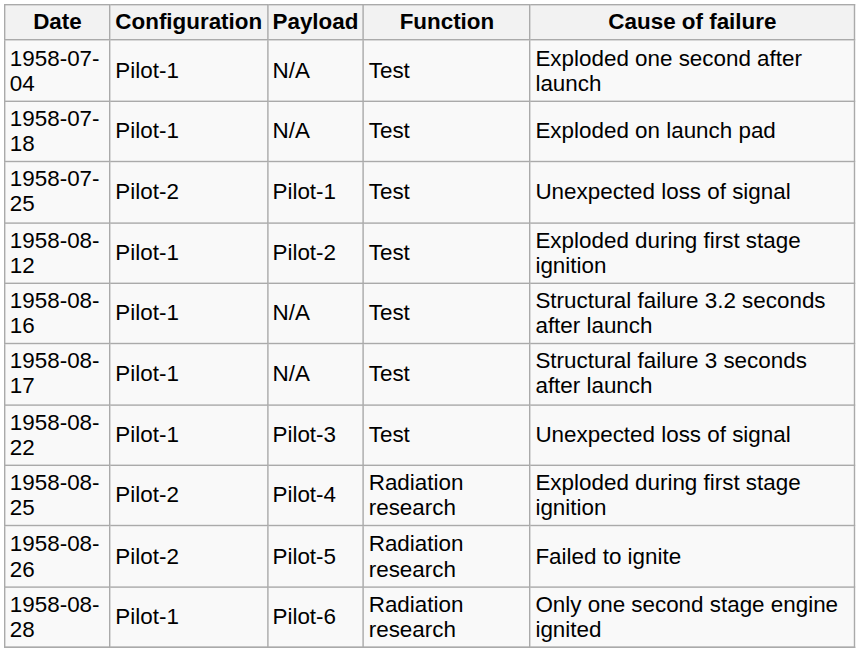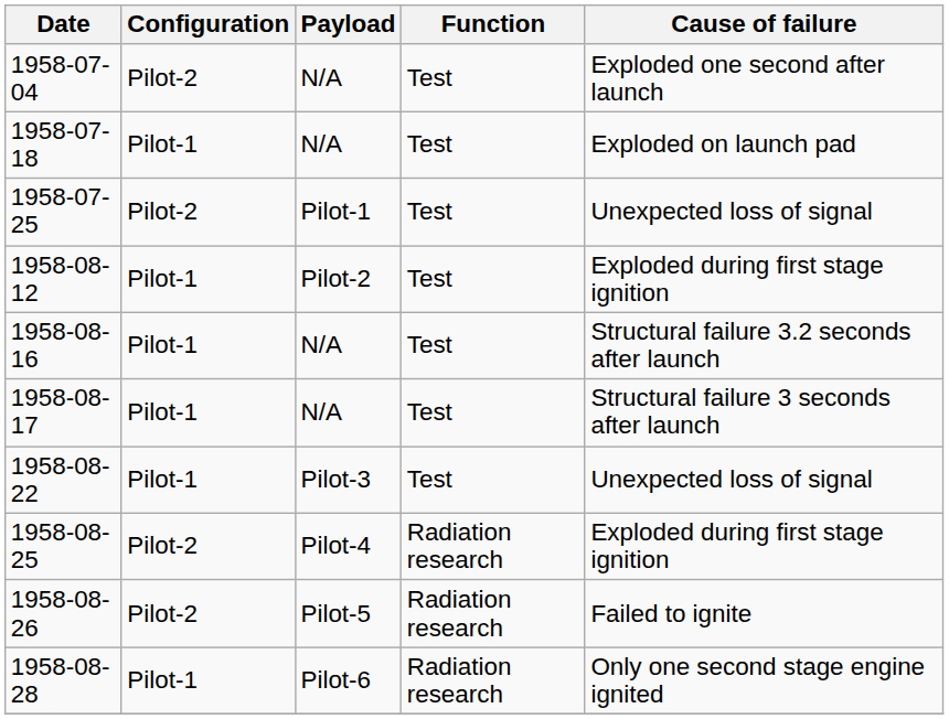 <table class="wikitable" border="1">
 <tr>
 <th>Date</th>
 <th>Configuration</th>
 <th>Payload</th>
 <th>Function</th>
 <th>Cause of failure</th>
 </tr>
 <tr>
 <td>1958-07-04</td>
-<td>Pilot-1</td>
+<td>Pilot-2</td>
 <td>N/A</td>
 <td>Test</td>
 <td>Exploded one second after launch</td>
 </tr>
 <tr>
 <td>1958-07-18</td>
 <td>Pilot-1</td>
 <td>N/A</td>
 <td>Test</td>
 <td>Exploded on launch pad</td>
 </tr>
 <tr>
 <td>1958-07-25</td>
 <td>Pilot-2</td>
 <td>Pilot-1</td>
 <td>Test</td>
 <td>Unexpected loss of signal</td>
 </tr>
 <tr>
 <td>1958-08-12</td>
 <td>Pilot-1</td>
 <td>Pilot-2</td>
 <td>Test</td>
 <td>Exploded during first stage ignition</td>
 </tr>
 <tr>
 <td>1958-08-16</td>
 <td>Pilot-1</td>
 <td>N/A</td>
 <td>Test</td>
 <td>Structural failure 3.2 seconds after launch</td>
 </tr>
 <tr>
 <td>1958-08-17</td>
 <td>Pilot-1</td>
 <td>N/A</td>
 <td>Test</td>
 <td>Structural failure 3 seconds after launch</td>
 </tr>
 <tr>
 <td>1958-08-22</td>
 <td>Pilot-1</td>
 <td>Pilot-3</td>
 <td>Test</td>
 <td>Unexpected loss of signal</td>
 </tr>
 <tr>
 <td>1958-08-25</td>
 <td>Pilot-2</td>
 <td>Pilot-4</td>
 <td>Radiation research</td>
 <td>Exploded during first stage ignition</td>
 </tr>
 <tr>
 <td>1958-08-26</td>
 <td>Pilot-2</td>
 <td>Pilot-5</td>
 <td>Radiation research</td>
 <td>Failed to ignite</td>
 </tr>
 <tr>
 <td>1958-08-28</td>
 <td>Pilot-1</td>
 <td>Pilot-6</td>
 <td>Radiation research</td>
 <td>Only one second stage engine ignited</td>
 </tr>
 <tr>
 </tr>
 </table>
